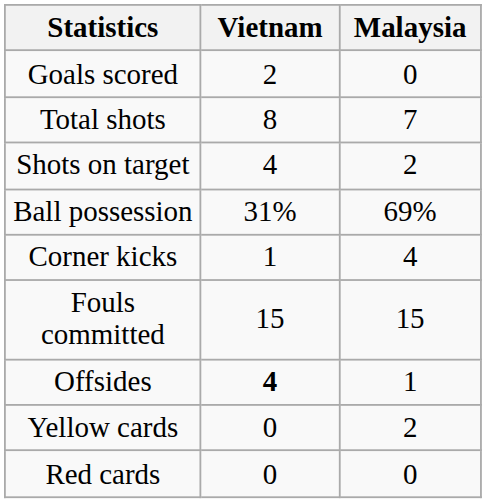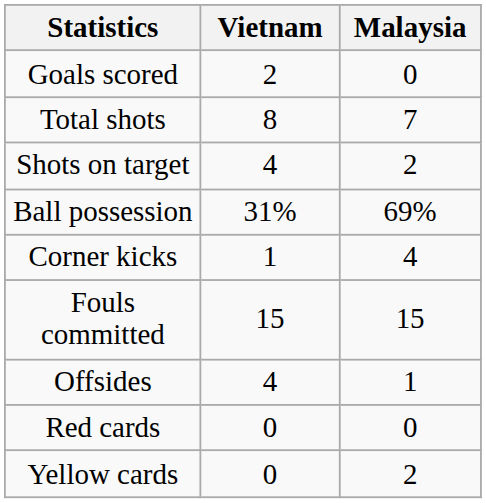 <table class="wikitable" style="text-align:center;margin: auto">
 <tr>
 <th scope=col width=100>Statistics</th>
 <th scope=col width=70>Vietnam</th>
 <th scope=col width=70>Malaysia</th>
 </tr>
 <tr>
 <td>Goals scored</td>
 <td>2</td>
 <td>0</td>
 </tr>
 <tr>
 <td>Total shots</td>
 <td>8</td>
 <td>7</td>
 </tr>
 <tr>
 <td>Shots on target</td>
 <td>4</td>
 <td>2</td>
 </tr>
 <tr>
 <td>Ball possession</td>
 <td>31%</td>
 <td>69%</td>
 </tr>
 <tr>
 <td>Corner kicks</td>
 <td>1</td>
 <td>4</td>
 </tr>
 <tr>
 <td>Fouls committed</td>
 <td>15</td>
 <td>15</td>
 </tr>
 <tr>
 <td>Offsides</td>
-<td><strong>4</strong></td>
+<td>4</td>
 <td>1</td>
+</tr>
+<tr>
+<td>Red cards</td>
+<td>0</td>
+<td>0</td>
 </tr>
 <tr>
 <td>Yellow cards</td>
 <td>0</td>
 <td>2</td>
 </tr>
-<tr>
-<td>Red cards</td>
-<td>0</td>
-<td>0</td>
-</tr>
 </table>
